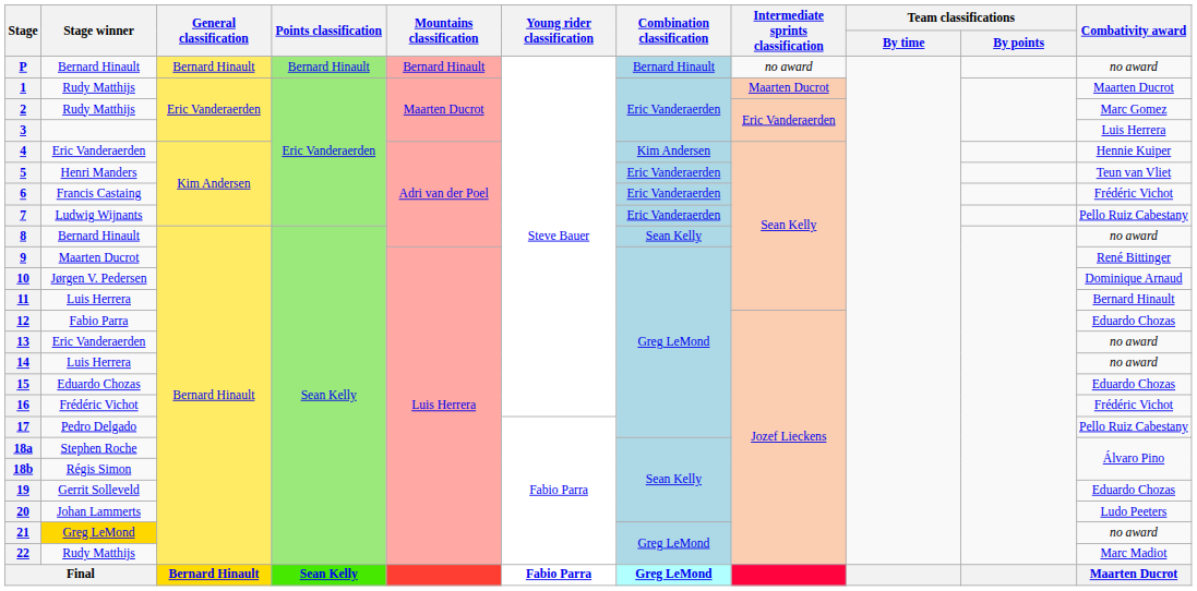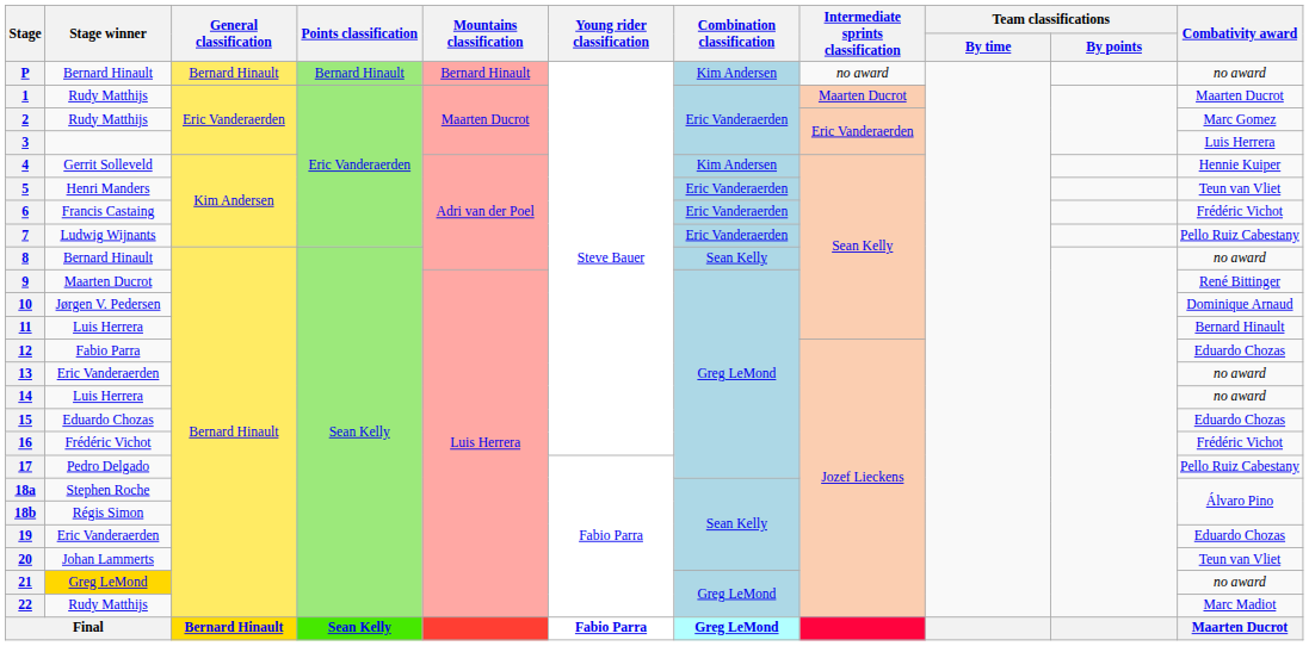 <table class="wikitable" style="text-align: center; font-size:smaller;">
 <tr>
 <th scope="col" style="width:1%;" rowspan="2">Stage</th>
 <th scope="col" style="width:9%;" rowspan="2">Stage winner</th>
 <th scope="col" style="width:9%;" rowspan="2"><a href='#'>General classification</a><br></th>
 <th scope="col" style="width:9%;" rowspan="2"><a href='#'>Points classification</a><br></th>
 <th scope="col" style="width:9%;" rowspan="2"><a href='#'>Mountains classification</a><br></th>
 <th scope="col" style="width:9%;" rowspan="2"><a href='#'>Young rider classification</a><br></th>
 <th scope="col" style="width:9%;" rowspan="2"><a href='#'>Combination classification</a><br></th>
 <th scope="col" style="width:9%;" rowspan="2"><a href='#'>Intermediate sprints classification</a><br></th>
 <th scope="col" style="width:18%;" colspan="2">Team classifications</th>
 <th scope="col" style="width:9%;" rowspan="2"><a href='#'>Combativity award</a></th>
 </tr>
 <tr>
 <th scope="col" style="width:9%;"><a href='#'>By time</a></th>
 <th scope="col" style="width:9%;"><a href='#'>By points</a></th>
 </tr>
 <tr>
 <th scope="row"><a href='#'>P</a></th>
 <td><a href='#'>Bernard Hinault</a></td>
 <td style="background:#FFEB64;"><a href='#'>Bernard Hinault</a></td>
 <td style="background:#9CE97B;"><a href='#'>Bernard Hinault</a></td>
 <td style="background:#FFA8A4;"><a href='#'>Bernard Hinault</a></td>
 <td style="background:white;" rowspan=17><a href='#'>Steve Bauer</a></td>
-<td style="background:lightblue;"><a href='#'>Bernard Hinault</a></td>
+<td style="background:lightblue;"><a href='#'>Kim Andersen</a></td>
 <td><em>no award</em></td>
 <td rowspan=24></td>
 <td></td>
 <td><em>no award</em></td>
 </tr>
 <tr>
 <th scope="row"><a href='#'>1</a></th>
 <td><a href='#'>Rudy Matthijs</a></td>
 <td style="background:#FFEB64;" rowspan=3><a href='#'>Eric Vanderaerden</a></td>
 <td style="background:#9CE97B;" rowspan=7><a href='#'>Eric Vanderaerden</a></td>
 <td style="background:#FFA8A4;" rowspan=3><a href='#'>Maarten Ducrot</a></td>
 <td style="background:lightblue;" rowspan=3><a href='#'>Eric Vanderaerden</a></td>
 <td style="background:#FBCEB1;"><a href='#'>Maarten Ducrot</a></td>
 <td rowspan=3></td>
 <td><a href='#'>Maarten Ducrot</a></td>
 </tr>
 <tr>
 <th scope="row"><a href='#'>2</a></th>
 <td><a href='#'>Rudy Matthijs</a></td>
 <td style="background:#FBCEB1;" rowspan=2><a href='#'>Eric Vanderaerden</a></td>
 <td><a href='#'>Marc Gomez</a></td>
 </tr>
 <tr>
 <th scope="row"><a href='#'>3</a></th>
 <td></td>
 <td><a href='#'>Luis Herrera</a></td>
 </tr>
 <tr>
 <th scope="row"><a href='#'>4</a></th>
-<td><a href='#'>Eric Vanderaerden</a></td>
+<td><a href='#'>Gerrit Solleveld</a></td>
 <td style="background:#FFEB64;" rowspan=4><a href='#'>Kim Andersen</a></td>
 <td style="background:#FFA8A4;" rowspan=5><a href='#'>Adri van der Poel</a></td>
 <td style="background:lightblue;"><a href='#'>Kim Andersen</a></td>
 <td style="background:#FBCEB1;" rowspan=8><a href='#'>Sean Kelly</a></td>
 <td></td>
 <td><a href='#'>Hennie Kuiper</a></td>
 </tr>
 <tr>
 <th scope="row"><a href='#'>5</a></th>
 <td><a href='#'>Henri Manders</a></td>
 <td style="background:lightblue;"><a href='#'>Eric Vanderaerden</a></td>
 <td></td>
 <td><a href='#'>Teun van Vliet</a></td>
 </tr>
 <tr>
 <th scope="row"><a href='#'>6</a></th>
 <td><a href='#'>Francis Castaing</a></td>
 <td style="background:lightblue;"><a href='#'>Eric Vanderaerden</a></td>
 <td></td>
 <td><a href='#'>Frédéric Vichot</a></td>
 </tr>
 <tr>
 <th scope="row"><a href='#'>7</a></th>
 <td><a href='#'>Ludwig Wijnants</a></td>
 <td style="background:lightblue;"><a href='#'>Eric Vanderaerden</a></td>
 <td></td>
 <td><a href='#'>Pello Ruiz Cabestany</a></td>
 </tr>
 <tr>
 <th scope="row"><a href='#'>8</a></th>
 <td><a href='#'>Bernard Hinault</a></td>
 <td style="background:#FFEB64;" rowspan=16><a href='#'>Bernard Hinault</a></td>
 <td style="background:#9CE97B;" rowspan=16><a href='#'>Sean Kelly</a></td>
 <td style="background:lightblue;"><a href='#'>Sean Kelly</a></td>
 <td rowspan=16></td>
 <td><em>no award</em></td>
 </tr>
 <tr>
 <th scope="row"><a href='#'>9</a></th>
 <td><a href='#'>Maarten Ducrot</a></td>
 <td style="background:#FFA8A4;" rowspan=15><a href='#'>Luis Herrera</a></td>
 <td style="background:lightblue;" rowspan=9><a href='#'>Greg LeMond</a></td>
 <td><a href='#'>René Bittinger</a></td>
 </tr>
 <tr>
 <th scope="row"><a href='#'>10</a></th>
 <td><a href='#'>Jørgen V. Pedersen</a></td>
 <td><a href='#'>Dominique Arnaud</a></td>
 </tr>
 <tr>
 <th scope="row"><a href='#'>11</a></th>
 <td><a href='#'>Luis Herrera</a></td>
 <td><a href='#'>Bernard Hinault</a></td>
 </tr>
 <tr>
 <th scope="row"><a href='#'>12</a></th>
 <td><a href='#'>Fabio Parra</a></td>
 <td style="background:#FBCEB1;" rowspan=12><a href='#'>Jozef Lieckens</a></td>
 <td><a href='#'>Eduardo Chozas</a></td>
 </tr>
 <tr>
 <th scope="row"><a href='#'>13</a></th>
 <td><a href='#'>Eric Vanderaerden</a></td>
 <td><em>no award</em></td>
 </tr>
 <tr>
 <th scope="row"><a href='#'>14</a></th>
 <td><a href='#'>Luis Herrera</a></td>
 <td><em>no award</em></td>
 </tr>
 <tr>
 <th scope="row"><a href='#'>15</a></th>
 <td><a href='#'>Eduardo Chozas</a></td>
 <td><a href='#'>Eduardo Chozas</a></td>
 </tr>
 <tr>
 <th scope="row"><a href='#'>16</a></th>
 <td><a href='#'>Frédéric Vichot</a></td>
 <td><a href='#'>Frédéric Vichot</a></td>
 </tr>
 <tr>
 <th scope="row"><a href='#'>17</a></th>
 <td><a href='#'>Pedro Delgado</a></td>
 <td style="background:white;" rowspan=7><a href='#'>Fabio Parra</a></td>
 <td><a href='#'>Pello Ruiz Cabestany</a></td>
 </tr>
 <tr>
 <th scope="row"><a href='#'>18a</a></th>
 <td><a href='#'>Stephen Roche</a></td>
 <td style="background:lightblue;" rowspan=4><a href='#'>Sean Kelly</a></td>
 <td rowspan=2><a href='#'>Álvaro Pino</a></td>
 </tr>
 <tr>
 <th scope="row"><a href='#'>18b</a></th>
 <td><a href='#'>Régis Simon</a></td>
 </tr>
 <tr>
 <th scope="row"><a href='#'>19</a></th>
-<td><a href='#'>Gerrit Solleveld</a></td>
+<td><a href='#'>Eric Vanderaerden</a></td>
 <td><a href='#'>Eduardo Chozas</a></td>
 </tr>
 <tr>
 <th scope="row"><a href='#'>20</a></th>
 <td><a href='#'>Johan Lammerts</a></td>
-<td><a href='#'>Ludo Peeters</a></td>
+<td><a href='#'>Teun van Vliet</a></td>
 </tr>
 <tr>
 <th scope="row"><a href='#'>21</a></th>
 <td style="background: gold;"><a href='#'>Greg LeMond</a></td>
 <td style="background:lightblue;" rowspan=2><a href='#'>Greg LeMond</a></td>
 <td><em>no award</em></td>
 </tr>
 <tr>
 <th scope="row"><a href='#'>22</a></th>
 <td><a href='#'>Rudy Matthijs</a></td>
 <td><a href='#'>Marc Madiot</a></td>
 </tr>
 <tr>
 <th scope="row" colspan=2>Final</th>
 <th style="background:#FFDB00;"><a href='#'>Bernard Hinault</a></th>
 <th style="background:#46E800;"><a href='#'>Sean Kelly</a></th>
 <th style="background:#FF3E33;"></th>
 <th style="background:white;"><a href='#'>Fabio Parra</a></th>
 <th style="background:#B2FFFF;"><a href='#'>Greg LeMond</a></th>
 <th style="background:#FF033E;"></th>
 <th></th>
 <th></th>
 <th><a href='#'>Maarten Ducrot</a></th>
 </tr>
 </table>
